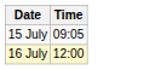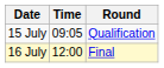 <table class="wikitable">
 <tr>
 <th>Date</th>
 <th>Time</th>
+<th>Round</th>
 </tr>
 <tr>
 <td>15 July</td>
 <td>09:05</td>
+<td><a href='#'>Qualification</a></td>
 </tr>
 <tr style=background:lemonchiffon>
 <td>16 July</td>
 <td>12:00</td>
+<td><a href='#'>Final</a></td>
 </tr>
 </table>
